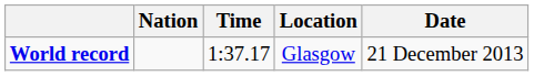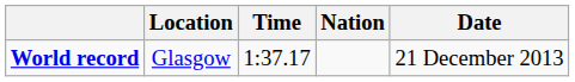 <table class=wikitable style=text-align:center>
 <tr>
 <th></th>
+<th>Location</th>
+<th>Time</th>
 <th>Nation</th>
-<th>Time</th>
-<th>Location</th>
 <th>Date</th>
 </tr>
 <tr>
 <td><strong><a href='#'>World record</a></strong></td>
+<td><a href='#'>Glasgow</a></td>
+<td align=left>1:37.17</td>
 <td align=left></td>
-<td align=left>1:37.17</td>
-<td><a href='#'>Glasgow</a></td>
 <td>21 December 2013</td>
 </tr>
 </table>
